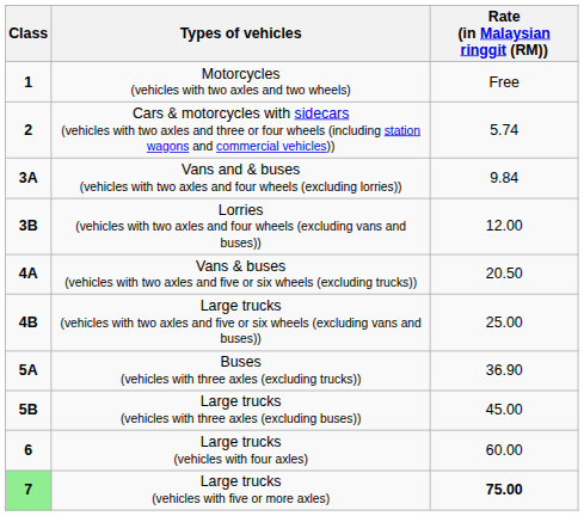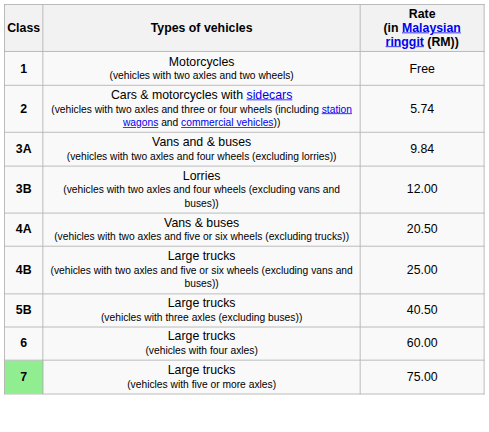 <table class=wikitable style="margin:0 auto;text-align:center">
 <tr>
 <th>Class</th>
 <th>Types of vehicles</th>
 <th>Rate<br>(in <a href='#'>Malaysian ringgit</a> (RM))</th>
 </tr>
 <tr>
 <td><strong>1</strong></td>
 <td>Motorcycles<br><small>(vehicles with two axles and two wheels)</small></td>
 <td>Free</td>
 </tr>
 <tr>
 <td><strong>2</strong></td>
 <td>Cars & motorcycles with <a href='#'>sidecars</a><br><small>(vehicles with two axles and three or four wheels (including <a href='#'>station wagons</a> and <a href='#'>commercial vehicles</a>))</small></td>
 <td>5.74</td>
 </tr>
 <tr>
 <td><strong>3A</strong></td>
 <td>Vans and & buses<br><small>(vehicles with two axles and four wheels (excluding lorries))</small></td>
 <td>9.84</td>
 </tr>
 <tr>
 <td><strong>3B</strong></td>
 <td>Lorries<br><small>(vehicles with two axles and four wheels (excluding vans and buses))</small></td>
 <td>12.00</td>
 </tr>
 <tr>
 <td><strong>4A</strong></td>
 <td>Vans & buses<br><small>(vehicles with two axles and five or six wheels (excluding trucks))</small></td>
 <td>20.50</td>
 </tr>
 <tr>
 <td><strong>4B</strong></td>
 <td>Large trucks<br><small>(vehicles with two axles and five or six wheels (excluding vans and buses))</small></td>
 <td>25.00</td>
 </tr>
 <tr>
-<td><strong>5A</strong></td>
-<td>Buses<br><small>(vehicles with three axles (excluding trucks))</small></td>
-<td>36.90</td>
-</tr>
-<tr>
 <td><strong>5B</strong></td>
 <td>Large trucks<br><small>(vehicles with three axles (excluding buses))</small></td>
-<td>45.00</td>
+<td>40.50</td>
 </tr>
 <tr>
 <td><strong>6</strong></td>
 <td>Large trucks<br><small>(vehicles with four axles)</small></td>
 <td>60.00</td>
 </tr>
 <tr>
 <td style="background: lightgreen;"><strong>7</strong></td>
 <td>Large trucks<br><small>(vehicles with five or more axles)</small></td>
-<td><strong>75.00</strong></td>
+<td>75.00</td>
 </tr>
 </table>
